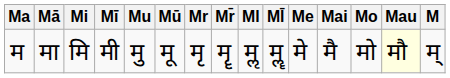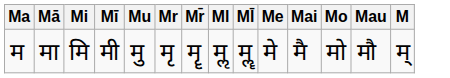 <table class="wikitable">
 <tr>
 <th>Ma</th>
 <th>Mā</th>
 <th>Mi</th>
 <th>Mī</th>
 <th>Mu</th>
-<th>Mū</th>
 <th>Mr</th>
 <th>Mr̄</th>
 <th>Ml</th>
 <th>Ml̄</th>
 <th>Me</th>
 <th>Mai</th>
 <th>Mo</th>
 <th>Mau</th>
 <th>M</th>
 </tr>
 <tr style="font-size: 150%;">
 <td>म</td>
 <td>मा</td>
 <td>मि</td>
 <td>मी</td>
 <td>मु</td>
-<td>मू</td>
 <td>मृ</td>
 <td>मॄ</td>
 <td>मॢ</td>
 <td>मॣ</td>
 <td>मे</td>
 <td>मै</td>
 <td>मो</td>
-<td style="background: lightyellow;">मौ</td>
+<td>मौ</td>
 <td>म्</td>
 </tr>
 </table>
